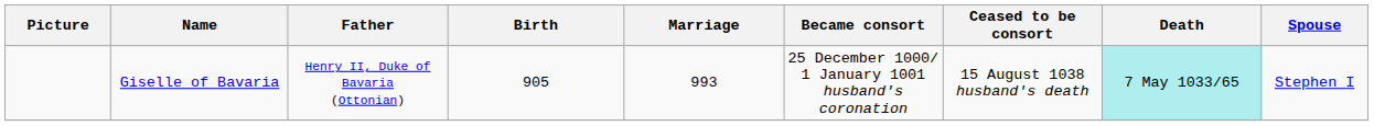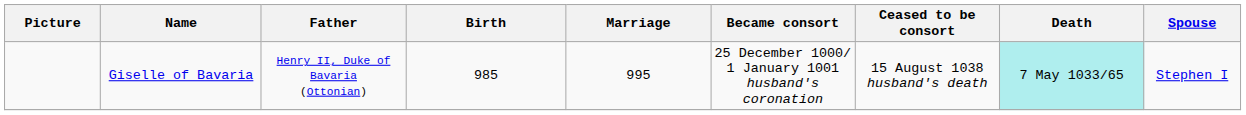 <table width=95% class="wikitable">
 <tr>
 <th width = "6%">Picture</th>
 <th width = "10%">Name</th>
 <th width = "9%">Father</th>
 <th width = "10%">Birth</th>
 <th width = "9%">Marriage</th>
 <th width = "9%">Became consort</th>
 <th width = "9%">Ceased to be consort</th>
 <th width = "9%">Death</th>
 <th width = "6%"><a href='#'>Spouse</a></th>
 </tr>
 <tr>
 <td style="text-align:center"></td>
 <td style="text-align:center"><a href='#'>Giselle of Bavaria</a></td>
 <td style="text-align:center"><small><a href='#'>Henry II, Duke of Bavaria</a><br> (<a href='#'>Ottonian</a>) </small></td>
-<td style="text-align:center">905</td>
-<td style="text-align:center">993</td>
+<td style="text-align:center">985</td>
+<td style="text-align:center">995</td>
 <td style="text-align:center">25 December 1000/ 1 January 1001<br><em>husband's coronation</em></td>
 <td style="text-align:center">15 August 1038<br><em>husband's death</em></td>
 <td style="background: paleturquoise; text-align:center">7 May 1033/65</td>
 <td style="text-align:center"><a href='#'>Stephen I</a></td>
 </tr>
 <tr>
 </tr>
 </table>
